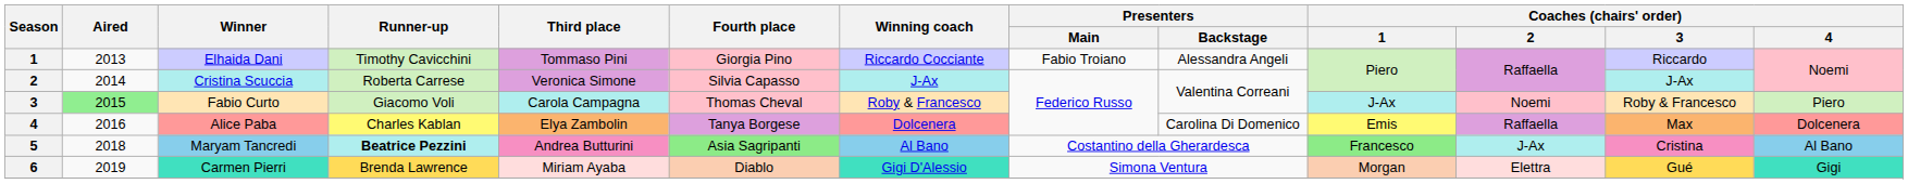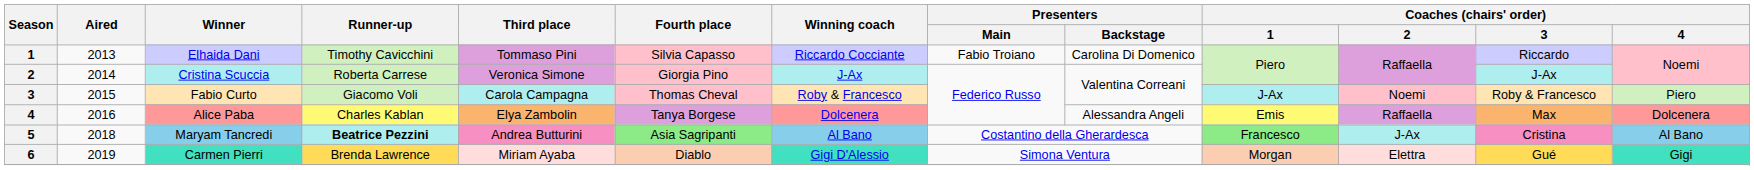 <table class="wikitable" style="text-align:center; font-size:90%; line-height:16px; width:100%">
 <tr>
 <th width="1%" rowspan="2" scope="col">Season</th>
 <th width="4.5%" rowspan="2" scope="col">Aired</th>
 <th width="8%" rowspan="2" scope="col">Winner</th>
 <th width="8%" rowspan="2" scope="col">Runner-up</th>
 <th width="8%" rowspan="2" scope="col">Third place</th>
 <th width="8%" rowspan="2" scope="col">Fourth place</th>
 <th width="8%" rowspan="2" scope="col">Winning coach</th>
 <th width="6%" colspan="2" scope="col">Presenters</th>
 <th width="32%" scope="col" colspan="4">Coaches (chairs' order)</th>
 </tr>
 <tr>
 <th scope="col" width="7%">Main</th>
 <th scope="col" width="7%">Backstage</th>
 <th width="7%">1</th>
 <th width="7%">2</th>
 <th width="7%">3</th>
 <th width="7%">4</th>
 </tr>
 <tr>
 <th>1</th>
 <td>2013</td>
 <td style="background:#ccccff"><a href='#'>Elhaida Dani</a></td>
 <td style="background:#d0f0c0">Timothy Cavicchini</td>
 <td style="background:#dda0dd">Tommaso Pini</td>
-<td style="background:pink">Giorgia Pino</td>
+<td style="background:pink">Silvia Capasso</td>
 <td style="background:#ccccff"><a href='#'>Riccardo Cocciante</a></td>
 <td>Fabio Troiano</td>
-<td>Alessandra Angeli</td>
+<td>Carolina Di Domenico</td>
 <td style="background:#d0f0c0" rowspan="2">Piero</td>
 <td style="background:#dda0dd" rowspan="2">Raffaella</td>
 <td style="background:#ccccff">Riccardo</td>
 <td style="background:pink" rowspan="2">Noemi</td>
 </tr>
 <tr>
 <th>2</th>
 <td>2014</td>
 <td style="background:#afeeee"><a href='#'>Cristina Scuccia</a></td>
 <td style="background:#d0f0c0">Roberta Carrese</td>
 <td style="background:#dda0dd">Veronica Simone</td>
-<td style="background:pink">Silvia Capasso</td>
+<td style="background:pink">Giorgia Pino</td>
 <td style="background:#afeeee"><a href='#'>J-Ax</a></td>
 <td rowspan="3"><a href='#'>Federico Russo</a></td>
 <td rowspan="2">Valentina Correani</td>
 <td style="background:#afeeee">J-Ax</td>
 </tr>
 <tr>
 <th>3</th>
-<td style="background: lightgreen;">2015</td>
+<td>2015</td>
 <td style="background:#ffe5b4">Fabio Curto</td>
 <td style="background:#d0f0c0">Giacomo Voli</td>
 <td style="background:#afeeee">Carola Campagna</td>
 <td style="background:pink">Thomas Cheval</td>
 <td style="background:#ffe5b4"><a href='#'>Roby</a> & <a href='#'>Francesco</a></td>
 <td style="background:#afeeee">J-Ax</td>
 <td style="background:pink">Noemi</td>
 <td style="background:#ffe5b4">Roby & Francesco</td>
 <td style="background:#d0f0c0">Piero</td>
 </tr>
 <tr>
 <th>4</th>
 <td>2016</td>
 <td style="background:#ff9999">Alice Paba</td>
 <td style="background:#fffa73">Charles Kablan</td>
 <td style="background:#fbb46e">Elya Zambolin</td>
 <td style="background:#dda0dd">Tanya Borgese</td>
 <td style="background:#ff9999"><a href='#'>Dolcenera</a></td>
-<td>Carolina Di Domenico</td>
+<td>Alessandra Angeli</td>
 <td style="background:#fffa73">Emis</td>
 <td style="background:#dda0dd">Raffaella</td>
 <td style="background:#fbb46e">Max</td>
 <td style="background:#ff9999">Dolcenera</td>
 </tr>
 <tr>
 <th>5</th>
 <td>2018</td>
 <td style="background:#87ceeb">Maryam Tancredi</td>
 <td style="background:#afeeee"><strong>Beatrice Pezzini</strong></td>
 <td style="background:#f78fc2">Andrea Butturini</td>
 <td style="background:#8ceb87">Asia Sagripanti</td>
 <td style="background:#87ceeb"><a href='#'>Al Bano</a></td>
 <td colspan="2"><a href='#'>Costantino della Gherardesca</a></td>
 <td style="background:#8ceb87">Francesco</td>
 <td style="background:#afeeee">J-Ax</td>
 <td style="background:#f78fc2">Cristina</td>
 <td style="background:#87ceeb">Al Bano</td>
 </tr>
 <tr>
 <th>6</th>
 <td>2019</td>
 <td style="background:#40e0c0">Carmen Pierri</td>
 <td style="background:#ffdb58">Brenda Lawrence</td>
 <td style="background:#ffdddd">Miriam Ayaba</td>
 <td style="background:#fbceb1">Diablo</td>
 <td style="background:#40e0c0"><a href='#'>Gigi D'Alessio</a></td>
 <td colspan="2" rowspan="1"><a href='#'>Simona Ventura</a></td>
 <td style="background:#fbceb1">Morgan</td>
 <td style="background:#ffdddd">Elettra</td>
 <td style="background:#ffdb58">Gué</td>
 <td rowspan="2" style="background:#40e0c0">Gigi</td>
 </tr>
 <tr>
 </tr>
 </table>
